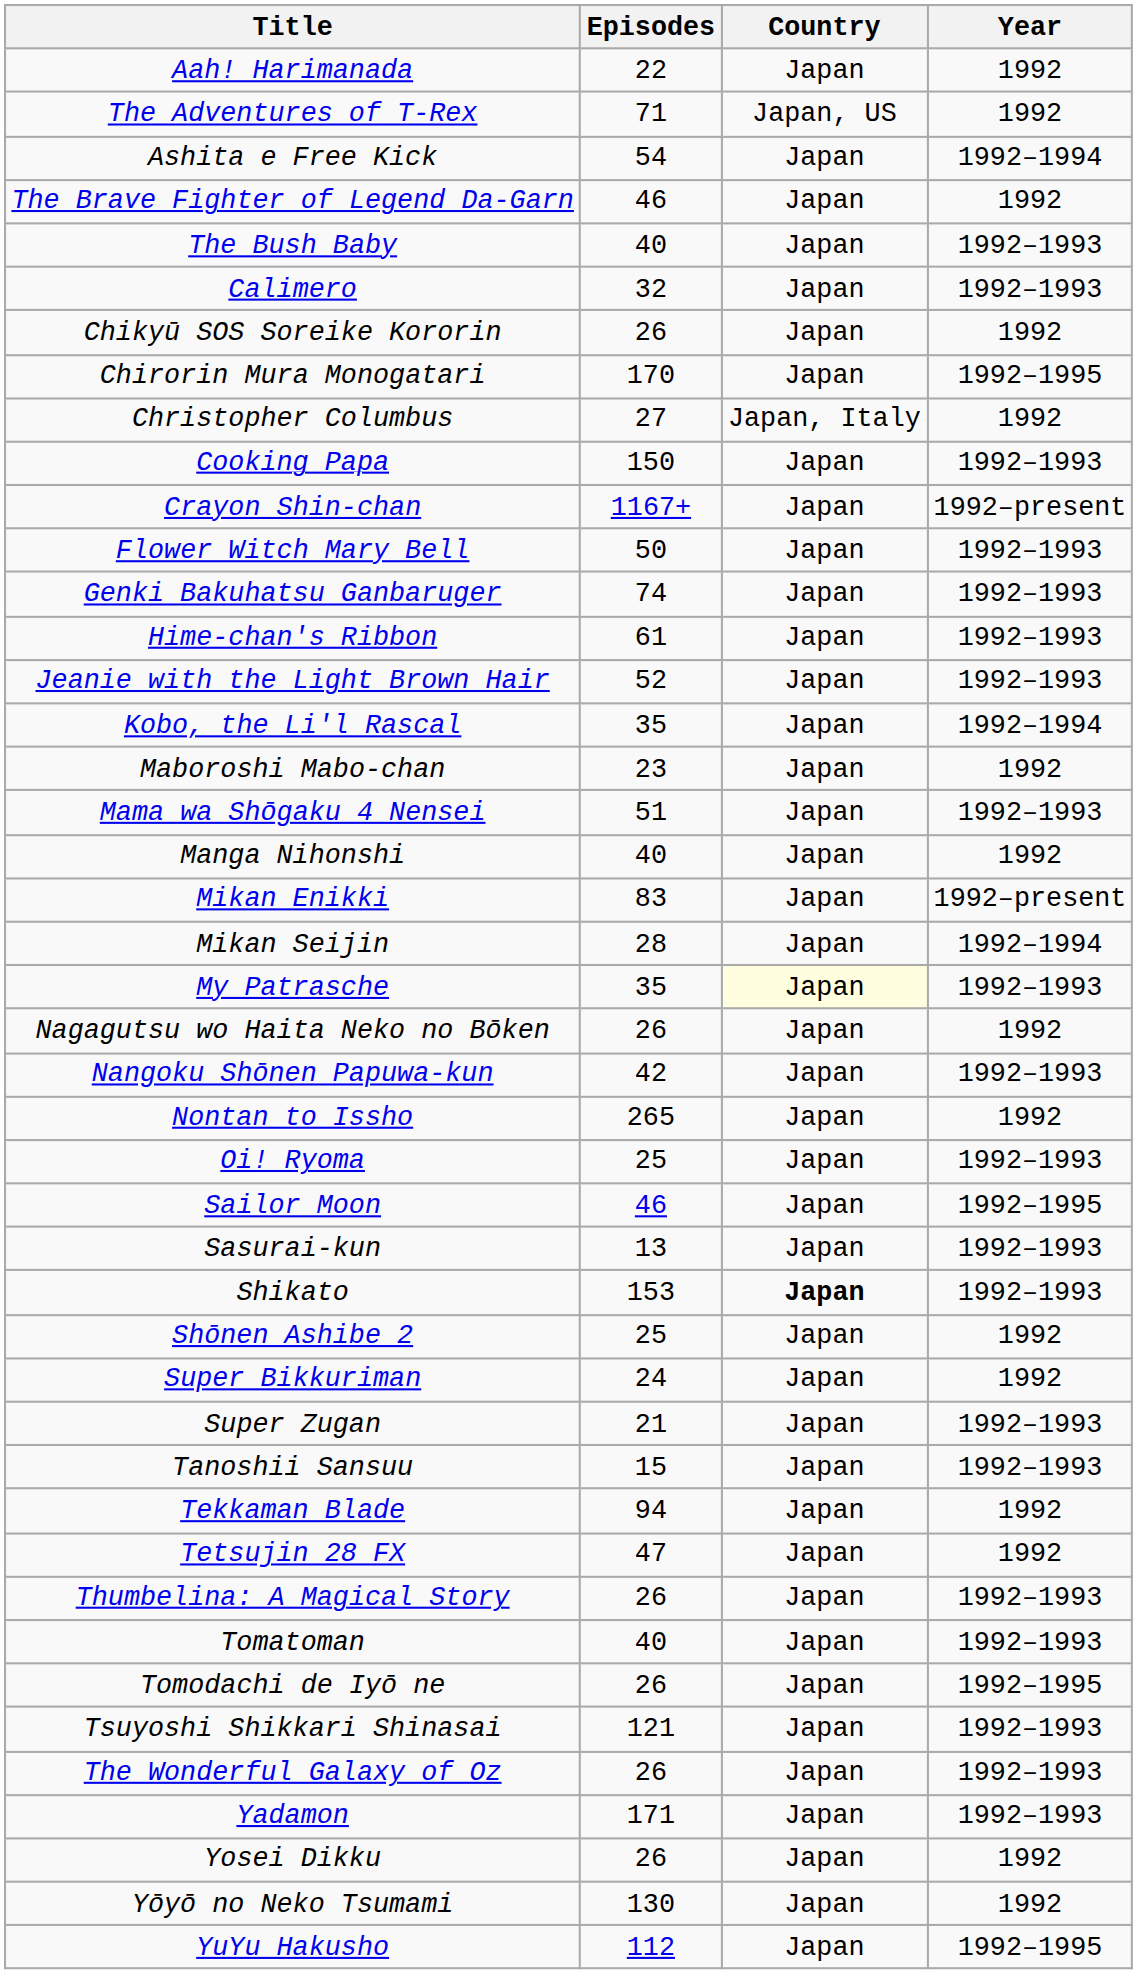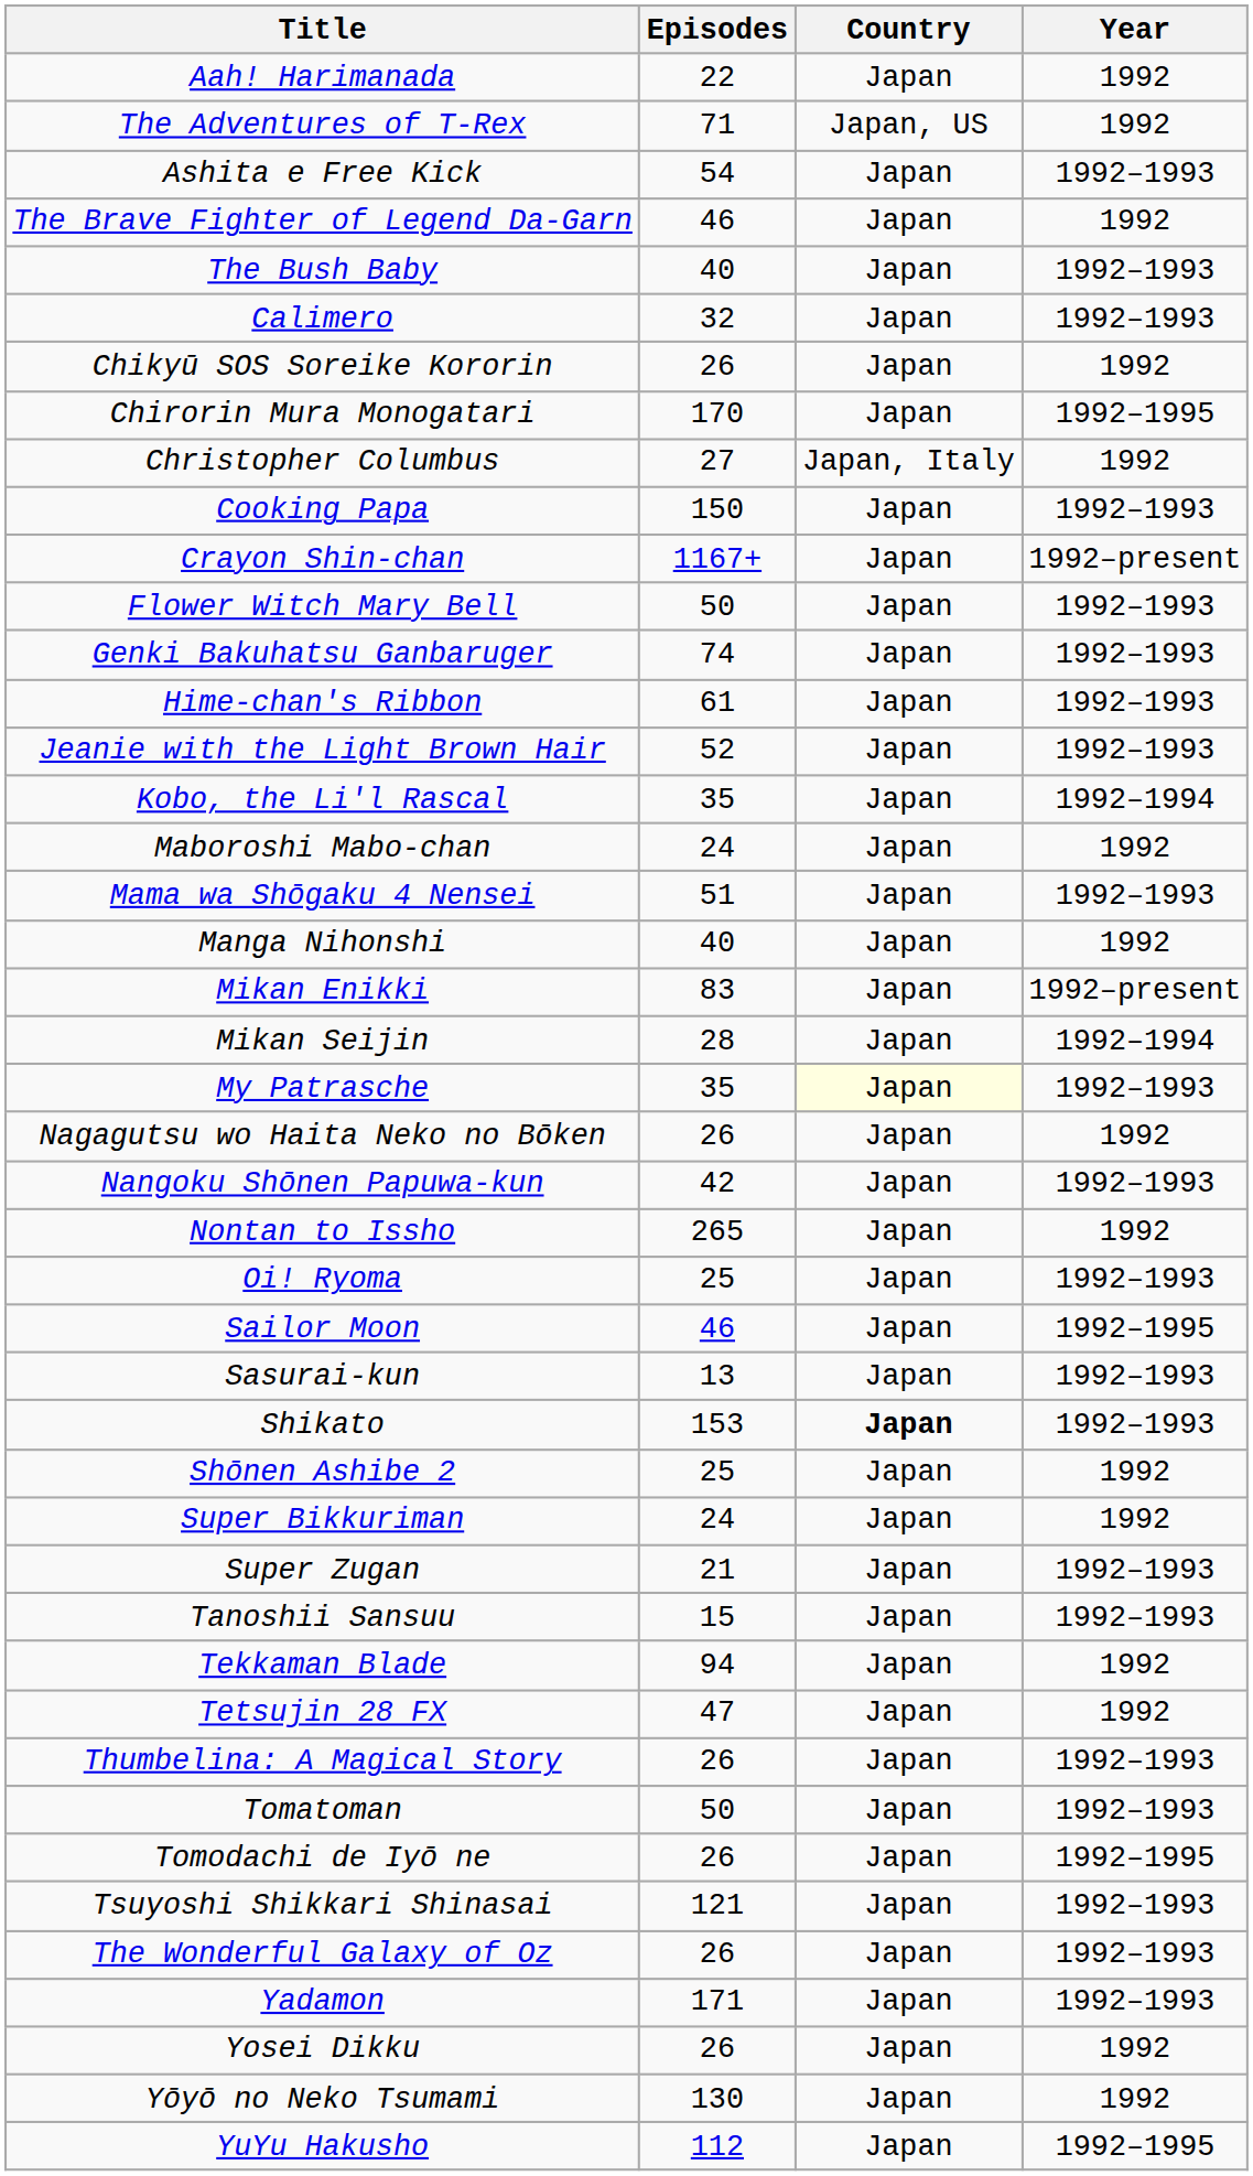 <table class="wikitable sortable" style="text-align:center;">
 <tr>
 <th>Title</th>
 <th>Episodes</th>
 <th>Country</th>
 <th>Year</th>
 </tr>
 <tr>
 <td><em><a href='#'>Aah! Harimanada</a></em></td>
 <td>22</td>
 <td>Japan</td>
 <td>1992</td>
 </tr>
 <tr>
 <td data-sort-value="Adventures of T-Rex"><em><a href='#'>The Adventures of T-Rex</a></em></td>
 <td>71</td>
 <td>Japan, US</td>
 <td>1992</td>
 </tr>
 <tr>
 <td><em>Ashita e Free Kick</em></td>
 <td>54</td>
 <td>Japan</td>
-<td>1992–1994</td>
+<td>1992–1993</td>
 </tr>
 <tr>
 <td data-sort-value="Brave Fighter of Legend Da-Garn"><em><a href='#'>The Brave Fighter of Legend Da-Garn</a></em></td>
 <td>46</td>
 <td>Japan</td>
 <td>1992</td>
 </tr>
 <tr>
 <td data-sort-value="Bush Baby"><em><a href='#'>The Bush Baby</a></em></td>
 <td>40</td>
 <td>Japan</td>
 <td>1992–1993</td>
 </tr>
 <tr>
 <td><em><a href='#'>Calimero</a></em></td>
 <td>32</td>
 <td>Japan</td>
 <td>1992–1993</td>
 </tr>
 <tr>
 <td><em>Chikyū SOS Soreike Kororin</em></td>
 <td>26</td>
 <td>Japan</td>
 <td>1992</td>
 </tr>
 <tr>
 <td><em>Chirorin Mura Monogatari</em></td>
 <td>170</td>
 <td>Japan</td>
 <td>1992–1995</td>
 </tr>
 <tr>
 <td><em>Christopher Columbus</em></td>
 <td>27</td>
 <td>Japan, Italy</td>
 <td>1992</td>
 </tr>
 <tr>
 <td><em><a href='#'>Cooking Papa</a></em></td>
 <td>150</td>
 <td>Japan</td>
 <td>1992–1993</td>
 </tr>
 <tr>
 <td><em><a href='#'>Crayon Shin-chan</a></em></td>
 <td><a href='#'>1167+</a></td>
 <td>Japan</td>
 <td>1992–present</td>
 </tr>
 <tr>
 <td><em><a href='#'>Flower Witch Mary Bell</a></em></td>
 <td>50</td>
 <td>Japan</td>
 <td>1992–1993</td>
 </tr>
 <tr>
 <td><em><a href='#'>Genki Bakuhatsu Ganbaruger</a></em></td>
 <td>74</td>
 <td>Japan</td>
 <td>1992–1993</td>
 </tr>
 <tr>
 <td><em><a href='#'>Hime-chan's Ribbon</a></em></td>
 <td>61</td>
 <td>Japan</td>
 <td>1992–1993</td>
 </tr>
 <tr>
 <td><em><a href='#'>Jeanie with the Light Brown Hair</a></em></td>
 <td>52</td>
 <td>Japan</td>
 <td>1992–1993</td>
 </tr>
 <tr>
 <td><em><a href='#'>Kobo, the Li'l Rascal</a></em></td>
 <td>35</td>
 <td>Japan</td>
 <td>1992–1994</td>
 </tr>
 <tr>
 <td><em>Maboroshi Mabo-chan</em></td>
-<td>23</td>
+<td>24</td>
 <td>Japan</td>
 <td>1992</td>
 </tr>
 <tr>
 <td><em><a href='#'>Mama wa Shōgaku 4 Nensei</a></em></td>
 <td>51</td>
 <td>Japan</td>
 <td>1992–1993</td>
 </tr>
 <tr>
 <td><em>Manga Nihonshi</em></td>
 <td>40</td>
 <td>Japan</td>
 <td>1992</td>
 </tr>
 <tr>
 <td><em><a href='#'>Mikan Enikki</a></em></td>
 <td>83</td>
 <td>Japan</td>
 <td>1992–present</td>
 </tr>
 <tr>
 <td><em>Mikan Seijin</em></td>
 <td>28</td>
 <td>Japan</td>
 <td>1992–1994</td>
 </tr>
 <tr>
 <td><em><a href='#'>My Patrasche</a></em></td>
 <td>35</td>
 <td style="background: lightyellow;">Japan</td>
 <td>1992–1993</td>
 </tr>
 <tr>
 <td><em>Nagagutsu wo Haita Neko no Bōken</em></td>
 <td>26</td>
 <td>Japan</td>
 <td>1992</td>
 </tr>
 <tr>
 <td><em><a href='#'>Nangoku Shōnen Papuwa-kun</a></em></td>
 <td>42</td>
 <td>Japan</td>
 <td>1992–1993</td>
 </tr>
 <tr>
 <td><em><a href='#'>Nontan to Issho</a></em></td>
 <td>265</td>
 <td>Japan</td>
 <td>1992</td>
 </tr>
 <tr>
 <td><em><a href='#'>Oi! Ryoma</a></em></td>
 <td>25</td>
 <td>Japan</td>
 <td>1992–1993</td>
 </tr>
 <tr>
 <td><em><a href='#'>Sailor Moon</a></em></td>
 <td><a href='#'>46</a></td>
 <td>Japan</td>
 <td>1992–1995</td>
 </tr>
 <tr>
 <td><em>Sasurai-kun</em></td>
 <td>13</td>
 <td>Japan</td>
 <td>1992–1993</td>
 </tr>
 <tr>
 <td><em>Shikato</em></td>
 <td>153</td>
 <td><strong>Japan</strong></td>
 <td>1992–1993</td>
 </tr>
 <tr>
 <td><em><a href='#'>Shōnen Ashibe 2</a></em></td>
 <td>25</td>
 <td>Japan</td>
 <td>1992</td>
 </tr>
 <tr>
 <td><em><a href='#'>Super Bikkuriman</a></em></td>
 <td>24</td>
 <td>Japan</td>
 <td>1992</td>
 </tr>
 <tr>
 <td><em>Super Zugan</em></td>
 <td>21</td>
 <td>Japan</td>
 <td>1992–1993</td>
 </tr>
 <tr>
 <td><em>Tanoshii Sansuu</em></td>
 <td>15</td>
 <td>Japan</td>
 <td>1992–1993</td>
 </tr>
 <tr>
 <td><em><a href='#'>Tekkaman Blade</a></em></td>
 <td>94</td>
 <td>Japan</td>
 <td>1992</td>
 </tr>
 <tr>
 <td><em><a href='#'>Tetsujin 28 FX</a></em></td>
 <td>47</td>
 <td>Japan</td>
 <td>1992</td>
 </tr>
 <tr>
 <td><em><a href='#'>Thumbelina: A Magical Story</a></em></td>
 <td>26</td>
 <td>Japan</td>
 <td>1992–1993</td>
 </tr>
 <tr>
 <td><em>Tomatoman</em></td>
-<td>40</td>
+<td>50</td>
 <td>Japan</td>
 <td>1992–1993</td>
 </tr>
 <tr>
 <td><em>Tomodachi de Iyō ne</em></td>
 <td>26</td>
 <td>Japan</td>
 <td>1992–1995</td>
 </tr>
 <tr>
 <td><em>Tsuyoshi Shikkari Shinasai</em></td>
 <td>121</td>
 <td>Japan</td>
 <td>1992–1993</td>
 </tr>
 <tr>
 <td data-sort-value="Wonderful Galaxy of Oz"><em><a href='#'>The Wonderful Galaxy of Oz</a></em></td>
 <td>26</td>
 <td>Japan</td>
 <td>1992–1993</td>
 </tr>
 <tr>
 <td><em><a href='#'>Yadamon</a></em></td>
 <td>171</td>
 <td>Japan</td>
 <td>1992–1993</td>
 </tr>
 <tr>
 <td><em>Yosei Dikku</em></td>
 <td>26</td>
 <td>Japan</td>
 <td>1992</td>
 </tr>
 <tr>
 <td><em>Yōyō no Neko Tsumami</em></td>
 <td>130</td>
 <td>Japan</td>
 <td>1992</td>
 </tr>
 <tr>
 <td><em><a href='#'>YuYu Hakusho</a></em></td>
 <td><a href='#'>112</a></td>
 <td>Japan</td>
 <td>1992–1995</td>
 </tr>
 </table>
